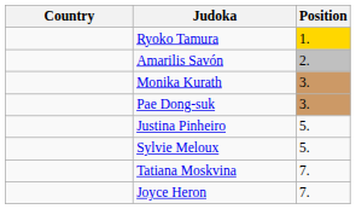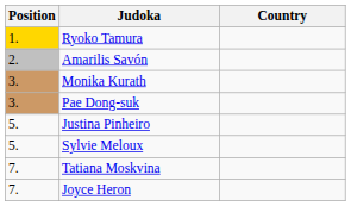 <table class=wikitable>
 <tr>
+<th>Position</th>
+<th width=180>Judoka</th>
 <th width=140>Country</th>
-<th width=180>Judoka</th>
-<th>Position</th>
 </tr>
 <tr>
+<td bgcolor=gold>1.</td>
+<td><a href='#'>Ryoko Tamura</a></td>
 <td></td>
-<td><a href='#'>Ryoko Tamura</a></td>
-<td bgcolor=gold>1.</td>
 </tr>
 <tr>
+<td bgcolor=silver>2.</td>
+<td><a href='#'>Amarilis Savón</a></td>
 <td></td>
-<td><a href='#'>Amarilis Savón</a></td>
-<td bgcolor=silver>2.</td>
 </tr>
 <tr>
+<td bgcolor=CC9966>3.</td>
+<td><a href='#'>Monika Kurath</a></td>
 <td></td>
-<td><a href='#'>Monika Kurath</a></td>
-<td bgcolor=CC9966>3.</td>
 </tr>
 <tr>
+<td bgcolor=CC9966>3.</td>
+<td><a href='#'>Pae Dong-suk</a></td>
 <td></td>
-<td><a href='#'>Pae Dong-suk</a></td>
-<td bgcolor=CC9966>3.</td>
 </tr>
 <tr>
+<td>5.</td>
+<td><a href='#'>Justina Pinheiro</a></td>
 <td></td>
-<td><a href='#'>Justina Pinheiro</a></td>
-<td>5.</td>
 </tr>
 <tr>
+<td>5.</td>
+<td><a href='#'>Sylvie Meloux</a></td>
 <td></td>
-<td><a href='#'>Sylvie Meloux</a></td>
-<td>5.</td>
 </tr>
 <tr>
+<td>7.</td>
+<td><a href='#'>Tatiana Moskvina</a></td>
 <td></td>
-<td><a href='#'>Tatiana Moskvina</a></td>
-<td>7.</td>
 </tr>
 <tr>
+<td>7.</td>
+<td><a href='#'>Joyce Heron</a></td>
 <td></td>
-<td><a href='#'>Joyce Heron</a></td>
-<td>7.</td>
 </tr>
 </table>
